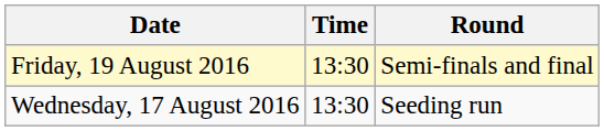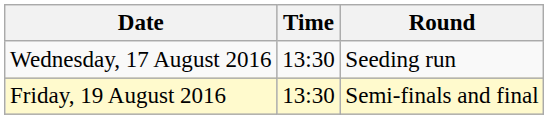 <table class="wikitable">
 <tr>
 <th>Date</th>
 <th>Time</th>
 <th>Round</th>
 </tr>
 <tr>
+<td>Wednesday, 17 August 2016</td>
+<td>13:30</td>
+<td>Seeding run</td>
+</tr>
+<tr>
 <td style=background:lemonchiffon>Friday, 19 August 2016</td>
 <td style=background:lemonchiffon>13:30</td>
 <td style=background:lemonchiffon>Semi-finals and final</td>
 </tr>
-<tr>
-<td>Wednesday, 17 August 2016</td>
-<td>13:30</td>
-<td>Seeding run</td>
-</tr>
 </table>
